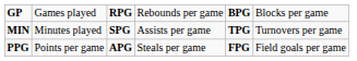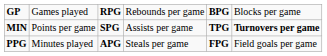 <table class="wikitable">
 <tr>
 <td><strong>GP</strong></td>
 <td>Games played</td>
 <td><strong>RPG</strong></td>
 <td>Rebounds per game</td>
 <td><strong>BPG</strong></td>
 <td>Blocks per game</td>
 </tr>
 <tr>
 <td><strong>MIN</strong></td>
-<td>Minutes played</td>
+<td>Points per game</td>
 <td><strong>SPG</strong></td>
 <td>Assists per game</td>
 <td><strong>TPG</strong></td>
-<td>Turnovers per game</td>
+<td><strong>Turnovers per game</strong></td>
 </tr>
 <tr>
 <td><strong>PPG</strong></td>
-<td>Points per game</td>
+<td>Minutes played</td>
 <td><strong>APG</strong></td>
 <td>Steals per game</td>
 <td><strong>FPG</strong></td>
 <td>Field goals per game</td>
 </tr>
 </table>
